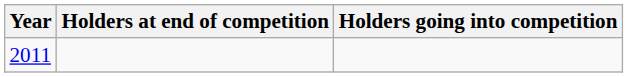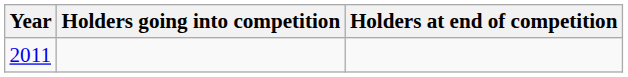 <table class="wikitable">
 <tr>
 <th>Year</th>
+<th>Holders going into competition</th>
 <th>Holders at end of competition</th>
-<th>Holders going into competition</th>
 </tr>
 <tr>
 <td><a href='#'>2011</a></td>
 <td></td>
 <td></td>
 </tr>
 </table>
